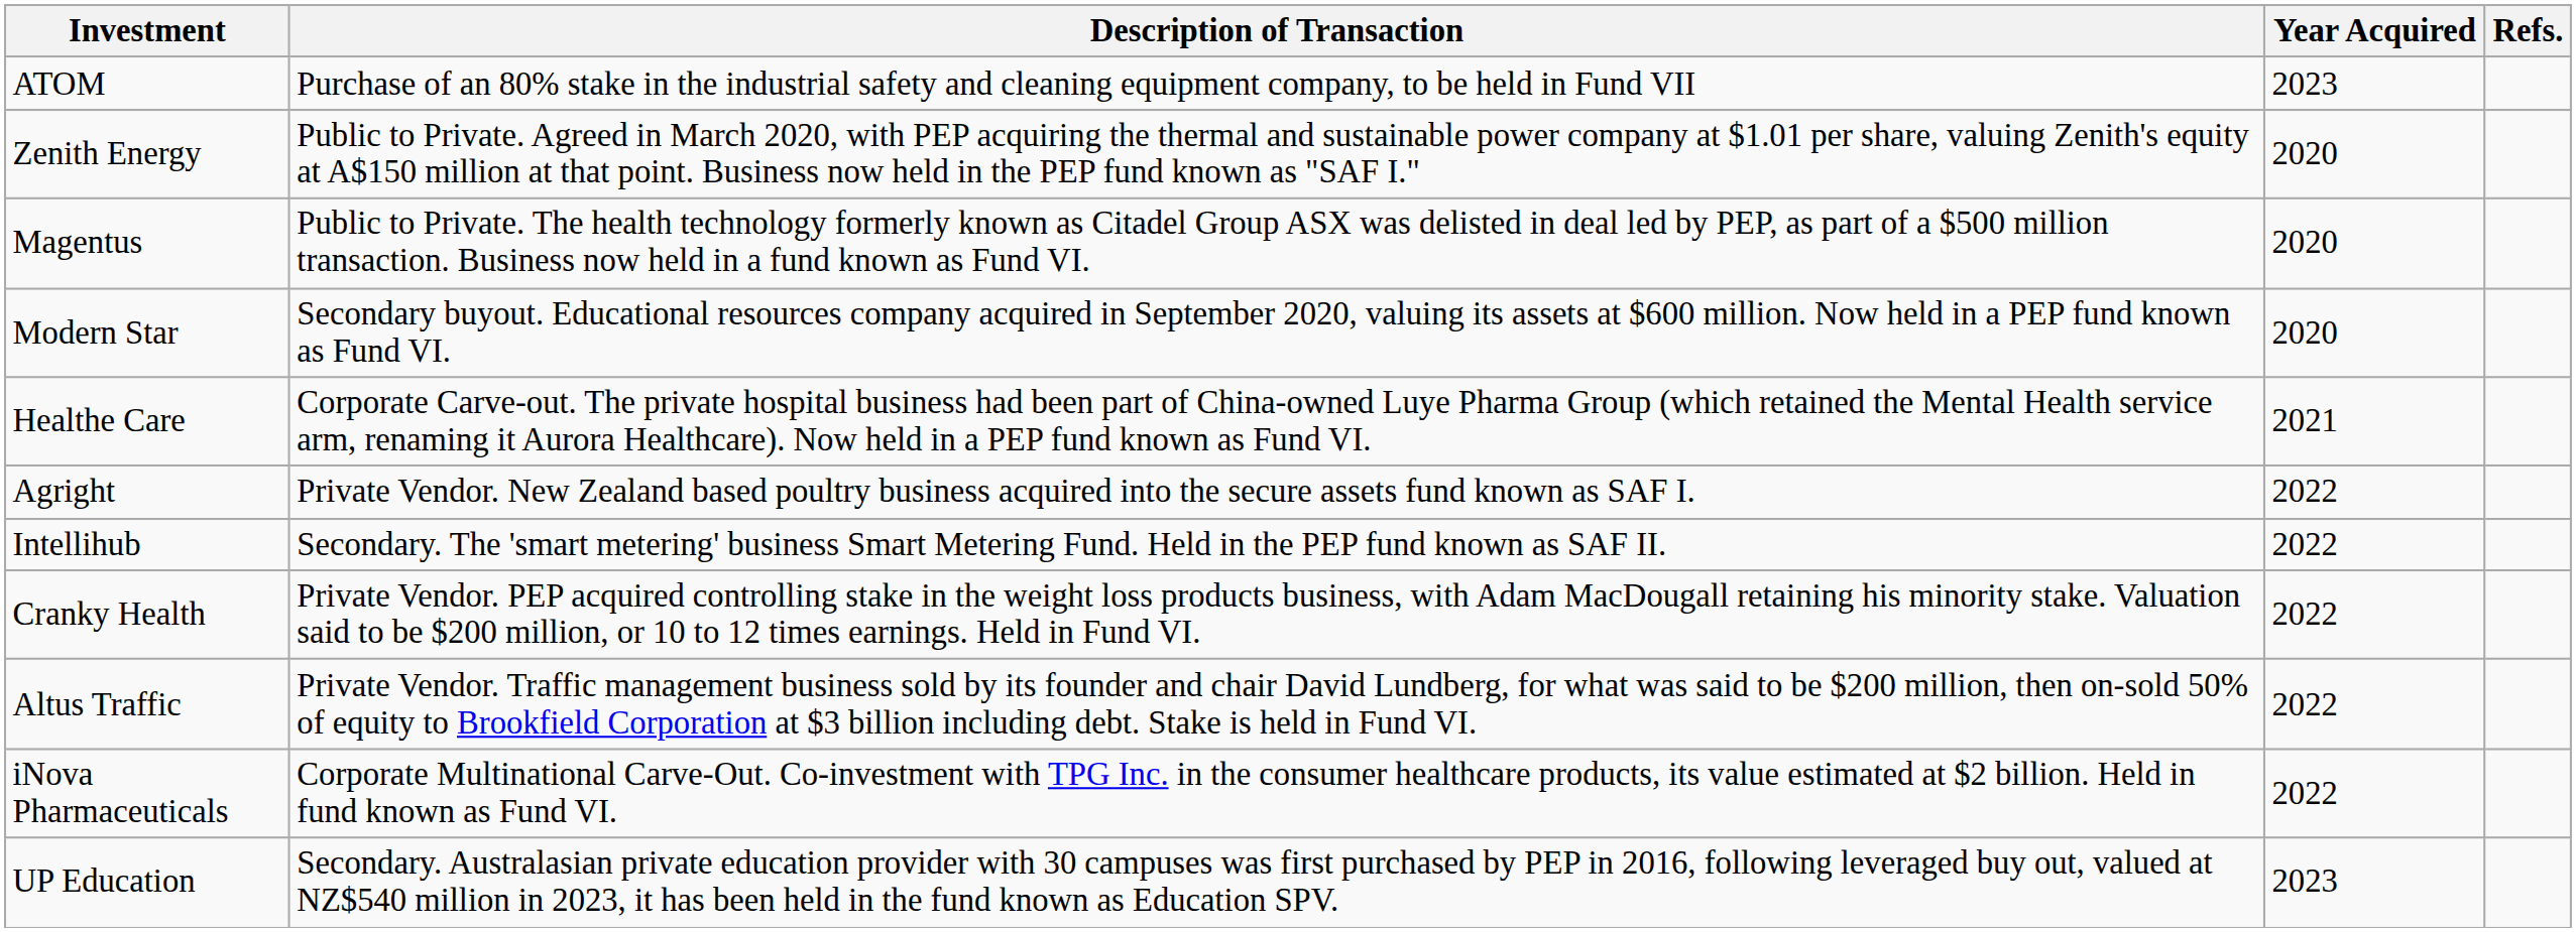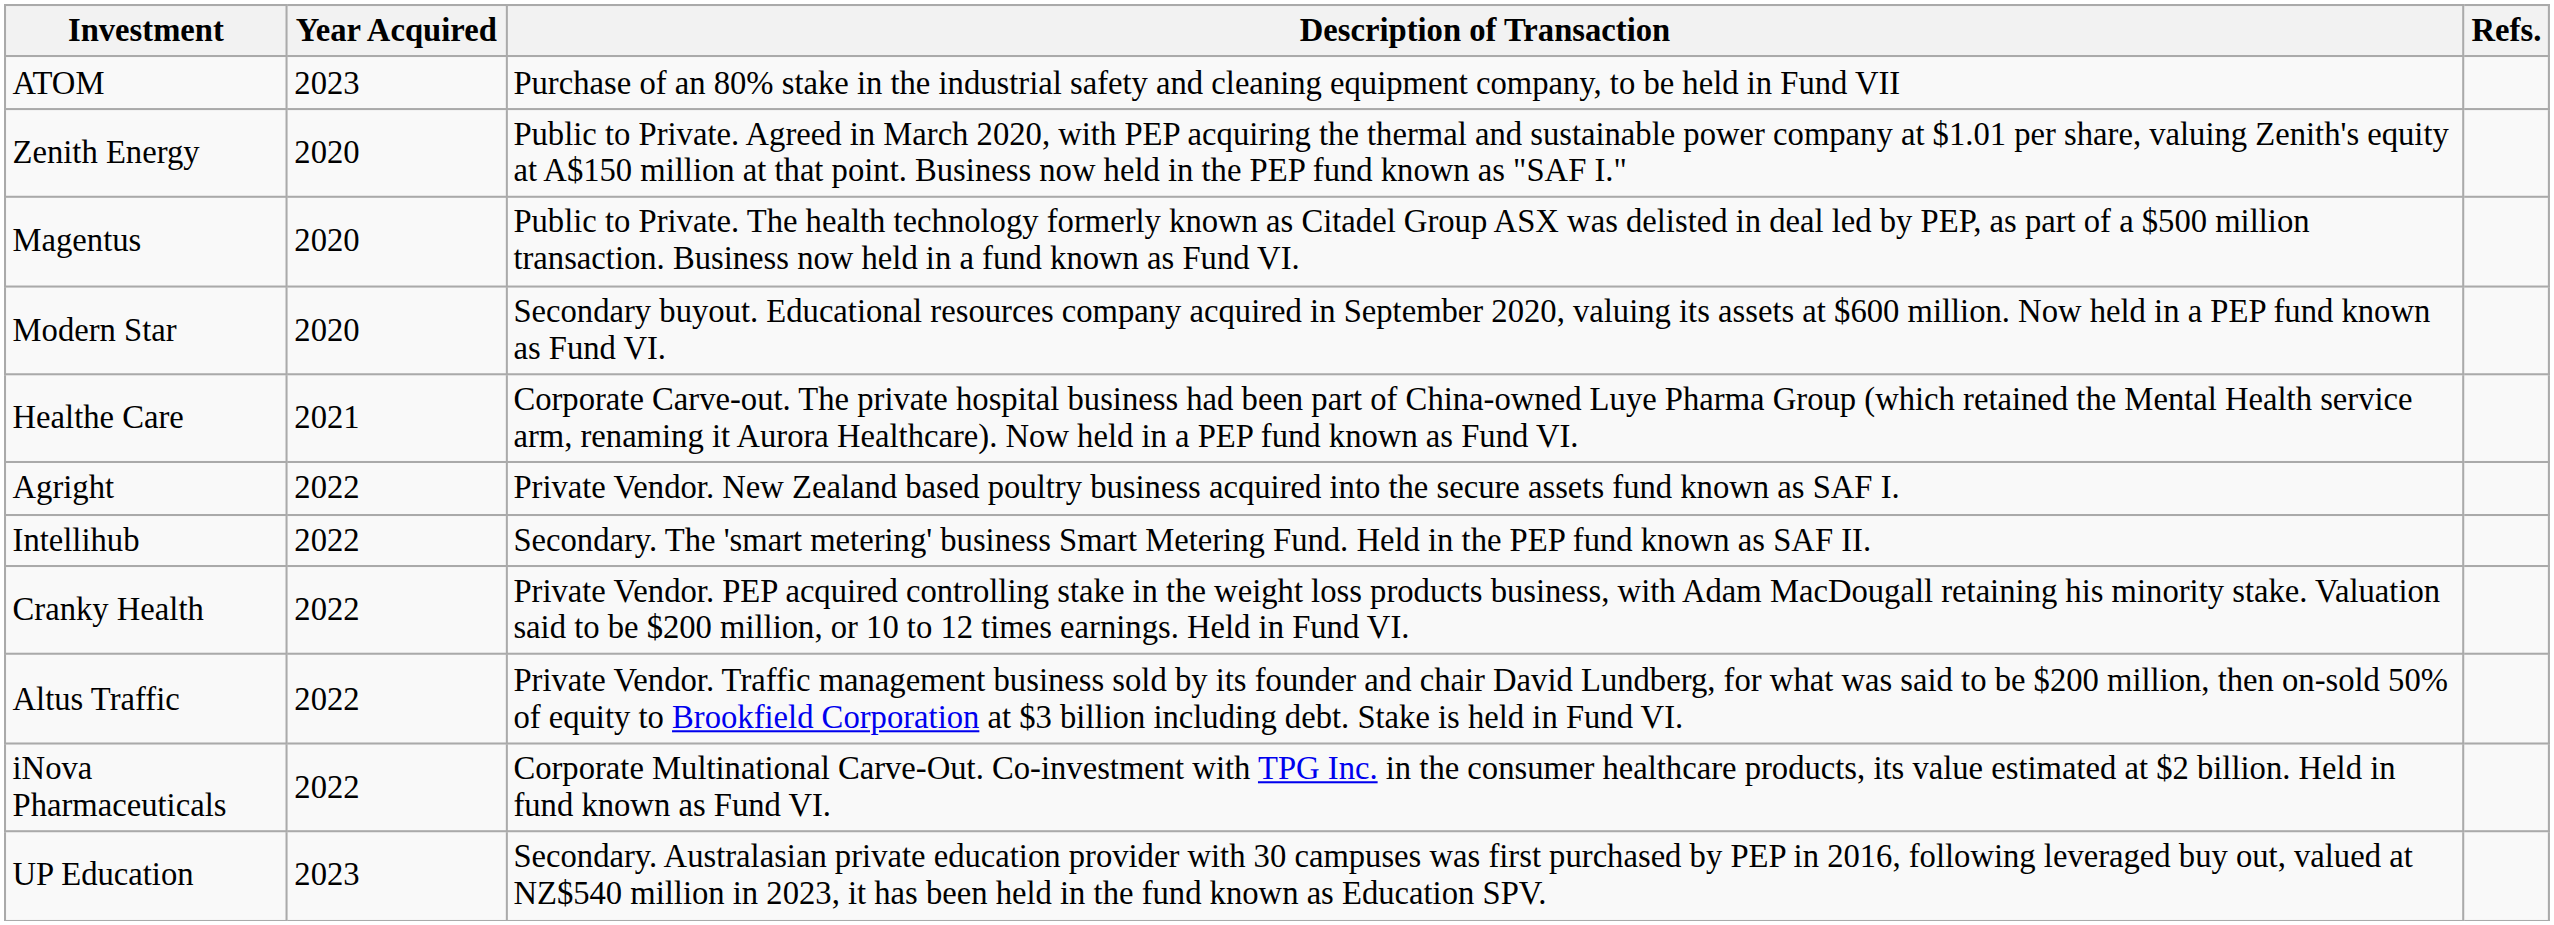 <table class="wikitable sortable">
 <tr>
 <th>Investment</th>
+<th scope="col" style="width:100px">Year Acquired</th>
 <th scope="col">Description of Transaction</th>
-<th scope="col" style="width:100px">Year Acquired</th>
 <th scope="col" class="unsortable">Refs.</th>
 </tr>
 <tr>
 <td>ATOM</td>
+<td>2023</td>
 <td>Purchase of an 80% stake in the industrial safety and cleaning equipment company, to be held in Fund VII</td>
-<td>2023</td>
 <td></td>
 </tr>
 <tr>
 <td>Zenith Energy</td>
+<td>2020</td>
 <td>Public to Private. Agreed in March 2020, with PEP acquiring the thermal and sustainable power company at $1.01 per share, valuing Zenith's equity at A$150 million at that point. Business now held in the PEP fund known as "SAF I."</td>
-<td>2020</td>
 <td></td>
 </tr>
 <tr>
 <td>Magentus</td>
+<td>2020</td>
 <td>Public to Private. The health technology formerly known as Citadel Group ASX was delisted in deal led by PEP, as part of a $500 million transaction. Business now held in a fund known as Fund VI.</td>
-<td>2020</td>
 <td></td>
 </tr>
 <tr>
 <td>Modern Star</td>
+<td>2020</td>
 <td>Secondary buyout. Educational resources company acquired in September 2020, valuing its assets at $600 million. Now held in a PEP fund known as Fund VI.</td>
-<td>2020</td>
 <td></td>
 </tr>
 <tr>
 <td>Healthe Care</td>
+<td>2021</td>
 <td>Corporate Carve-out. The private hospital business had been part of China-owned Luye Pharma Group (which retained the Mental Health service arm, renaming it Aurora Healthcare). Now held in a PEP fund known as Fund VI.</td>
-<td>2021</td>
 <td></td>
 </tr>
 <tr>
 <td>Agright</td>
+<td>2022</td>
 <td>Private Vendor. New Zealand based poultry business acquired into the secure assets fund known as SAF I.</td>
-<td>2022</td>
 <td><br></td>
 </tr>
 <tr>
 <td>Intellihub</td>
+<td>2022</td>
 <td>Secondary. The 'smart metering' business Smart Metering Fund. Held in the PEP fund known as SAF II.</td>
-<td>2022</td>
 <td></td>
 </tr>
 <tr>
 <td>Cranky Health</td>
+<td>2022</td>
 <td>Private Vendor. PEP acquired controlling stake in the weight loss products business, with Adam MacDougall retaining his minority stake. Valuation said to be $200 million, or 10 to 12 times earnings. Held in Fund VI.</td>
-<td>2022</td>
 <td></td>
 </tr>
 <tr>
 <td>Altus Traffic</td>
+<td>2022</td>
 <td>Private Vendor. Traffic management business sold by its founder and chair David Lundberg, for what was said to be $200 million, then on-sold 50% of equity to <a href='#'>Brookfield Corporation</a> at $3 billion including debt. Stake is held in Fund VI.</td>
-<td>2022</td>
 <td></td>
 </tr>
 <tr>
 <td>iNova Pharmaceuticals</td>
+<td>2022</td>
 <td>Corporate Multinational Carve-Out. Co-investment with <a href='#'>TPG Inc.</a> in the consumer healthcare products, its value estimated at $2 billion. Held in fund known as Fund VI.</td>
-<td>2022</td>
 <td></td>
 </tr>
 <tr>
 <td>UP Education</td>
+<td>2023</td>
 <td>Secondary. Australasian private education provider with 30 campuses was first purchased by PEP in 2016, following leveraged buy out, valued at NZ$540 million in 2023, it has been held in the fund known as Education SPV.</td>
-<td>2023</td>
 <td></td>
 </tr>
 </table>
